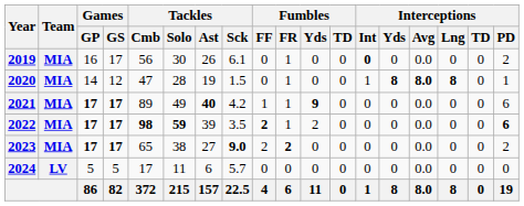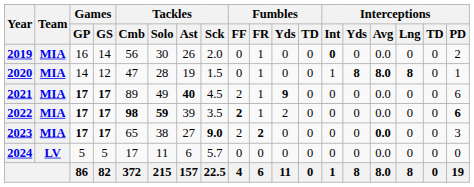 <table class="wikitable" style="text-align:center;">
 <tr>
 <th rowspan="2">Year</th>
 <th rowspan="2">Team</th>
 <th colspan="2">Games</th>
 <th colspan="4">Tackles</th>
 <th colspan="4">Fumbles</th>
 <th colspan="6">Interceptions</th>
 </tr>
 <tr>
 <th>GP</th>
 <th>GS</th>
 <th>Cmb</th>
 <th>Solo</th>
 <th>Ast</th>
 <th>Sck</th>
 <th>FF</th>
 <th>FR</th>
 <th>Yds</th>
 <th>TD</th>
 <th>Int</th>
 <th>Yds</th>
 <th>Avg</th>
 <th>Lng</th>
 <th>TD</th>
 <th>PD</th>
 </tr>
 <tr>
 <th><a href='#'>2019</a></th>
 <th><a href='#'>MIA</a></th>
 <td>16</td>
-<td>17</td>
+<td>14</td>
 <td>56</td>
 <td>30</td>
 <td>26</td>
-<td>6.1</td>
+<td>2.0</td>
 <td>0</td>
 <td>1</td>
 <td>0</td>
 <td>0</td>
 <td><strong>0</strong></td>
 <td>0</td>
 <td>0.0</td>
 <td>0</td>
 <td>0</td>
 <td>2</td>
 </tr>
 <tr>
 <th><a href='#'>2020</a></th>
 <th><a href='#'>MIA</a></th>
 <td>14</td>
 <td>12</td>
 <td>47</td>
 <td>28</td>
 <td>19</td>
 <td>1.5</td>
 <td>0</td>
 <td>1</td>
 <td>0</td>
 <td>0</td>
 <td>1</td>
 <td><strong>8 </strong></td>
 <td><strong>8.0 </strong></td>
 <td><strong> 8 </strong></td>
 <td>0</td>
 <td>1</td>
 </tr>
 <tr>
 <th><a href='#'>2021</a></th>
 <th><a href='#'>MIA</a></th>
 <td><strong> 17 </strong></td>
 <td><strong>17 </strong></td>
 <td>89</td>
 <td>49</td>
 <td><strong> 40 </strong></td>
-<td>4.2</td>
-<td>1</td>
+<td>4.5</td>
+<td>2</td>
 <td>1</td>
 <td><strong> 9 </strong></td>
 <td>0</td>
 <td>0</td>
 <td>0</td>
 <td>0.0</td>
 <td>0</td>
 <td>0</td>
 <td>6</td>
 </tr>
 <tr>
 <th><a href='#'>2022</a></th>
 <th><a href='#'>MIA</a></th>
 <td><strong> 17 </strong></td>
 <td><strong> 17 </strong></td>
 <td><strong> 98 </strong></td>
 <td><strong> 59 </strong></td>
 <td>39</td>
 <td>3.5</td>
 <td><strong> 2 </strong></td>
 <td>1</td>
 <td>2</td>
 <td>0</td>
 <td>0</td>
 <td>0</td>
 <td>0.0</td>
 <td>0</td>
 <td>0</td>
 <td><strong> 6</strong></td>
 </tr>
 <tr>
 <th><a href='#'>2023</a></th>
 <th><a href='#'>MIA</a></th>
 <td><strong>17</strong></td>
 <td><strong>17</strong></td>
 <td>65</td>
 <td>38</td>
 <td>27</td>
 <td><strong>9.0</strong></td>
 <td>2</td>
 <td><strong>2</strong></td>
 <td>0</td>
 <td>0</td>
 <td>0</td>
 <td>0</td>
-<td>0.0</td>
+<td><strong>0.0</strong></td>
 <td>0</td>
 <td>0</td>
-<td>2</td>
+<td>3</td>
 </tr>
 <tr>
 <th><a href='#'>2024</a></th>
 <th><a href='#'>LV</a></th>
 <td>5</td>
 <td>5</td>
 <td>17</td>
 <td>11</td>
 <td>6</td>
 <td>5.7</td>
 <td>0</td>
 <td>0</td>
 <td>0</td>
 <td>0</td>
 <td>0</td>
 <td>0</td>
 <td>0.0</td>
 <td>0</td>
 <td>0</td>
 <td>0</td>
 </tr>
 <tr>
 <th colspan="2"></th>
 <th>86</th>
 <th>82</th>
 <th>372</th>
 <th>215</th>
 <th>157</th>
 <th>22.5</th>
 <th>4</th>
 <th>6</th>
 <th>11</th>
 <th>0</th>
 <th>1</th>
 <th>8</th>
 <th>8.0</th>
 <th>8</th>
 <th>0</th>
 <th>19</th>
 </tr>
 </table>
